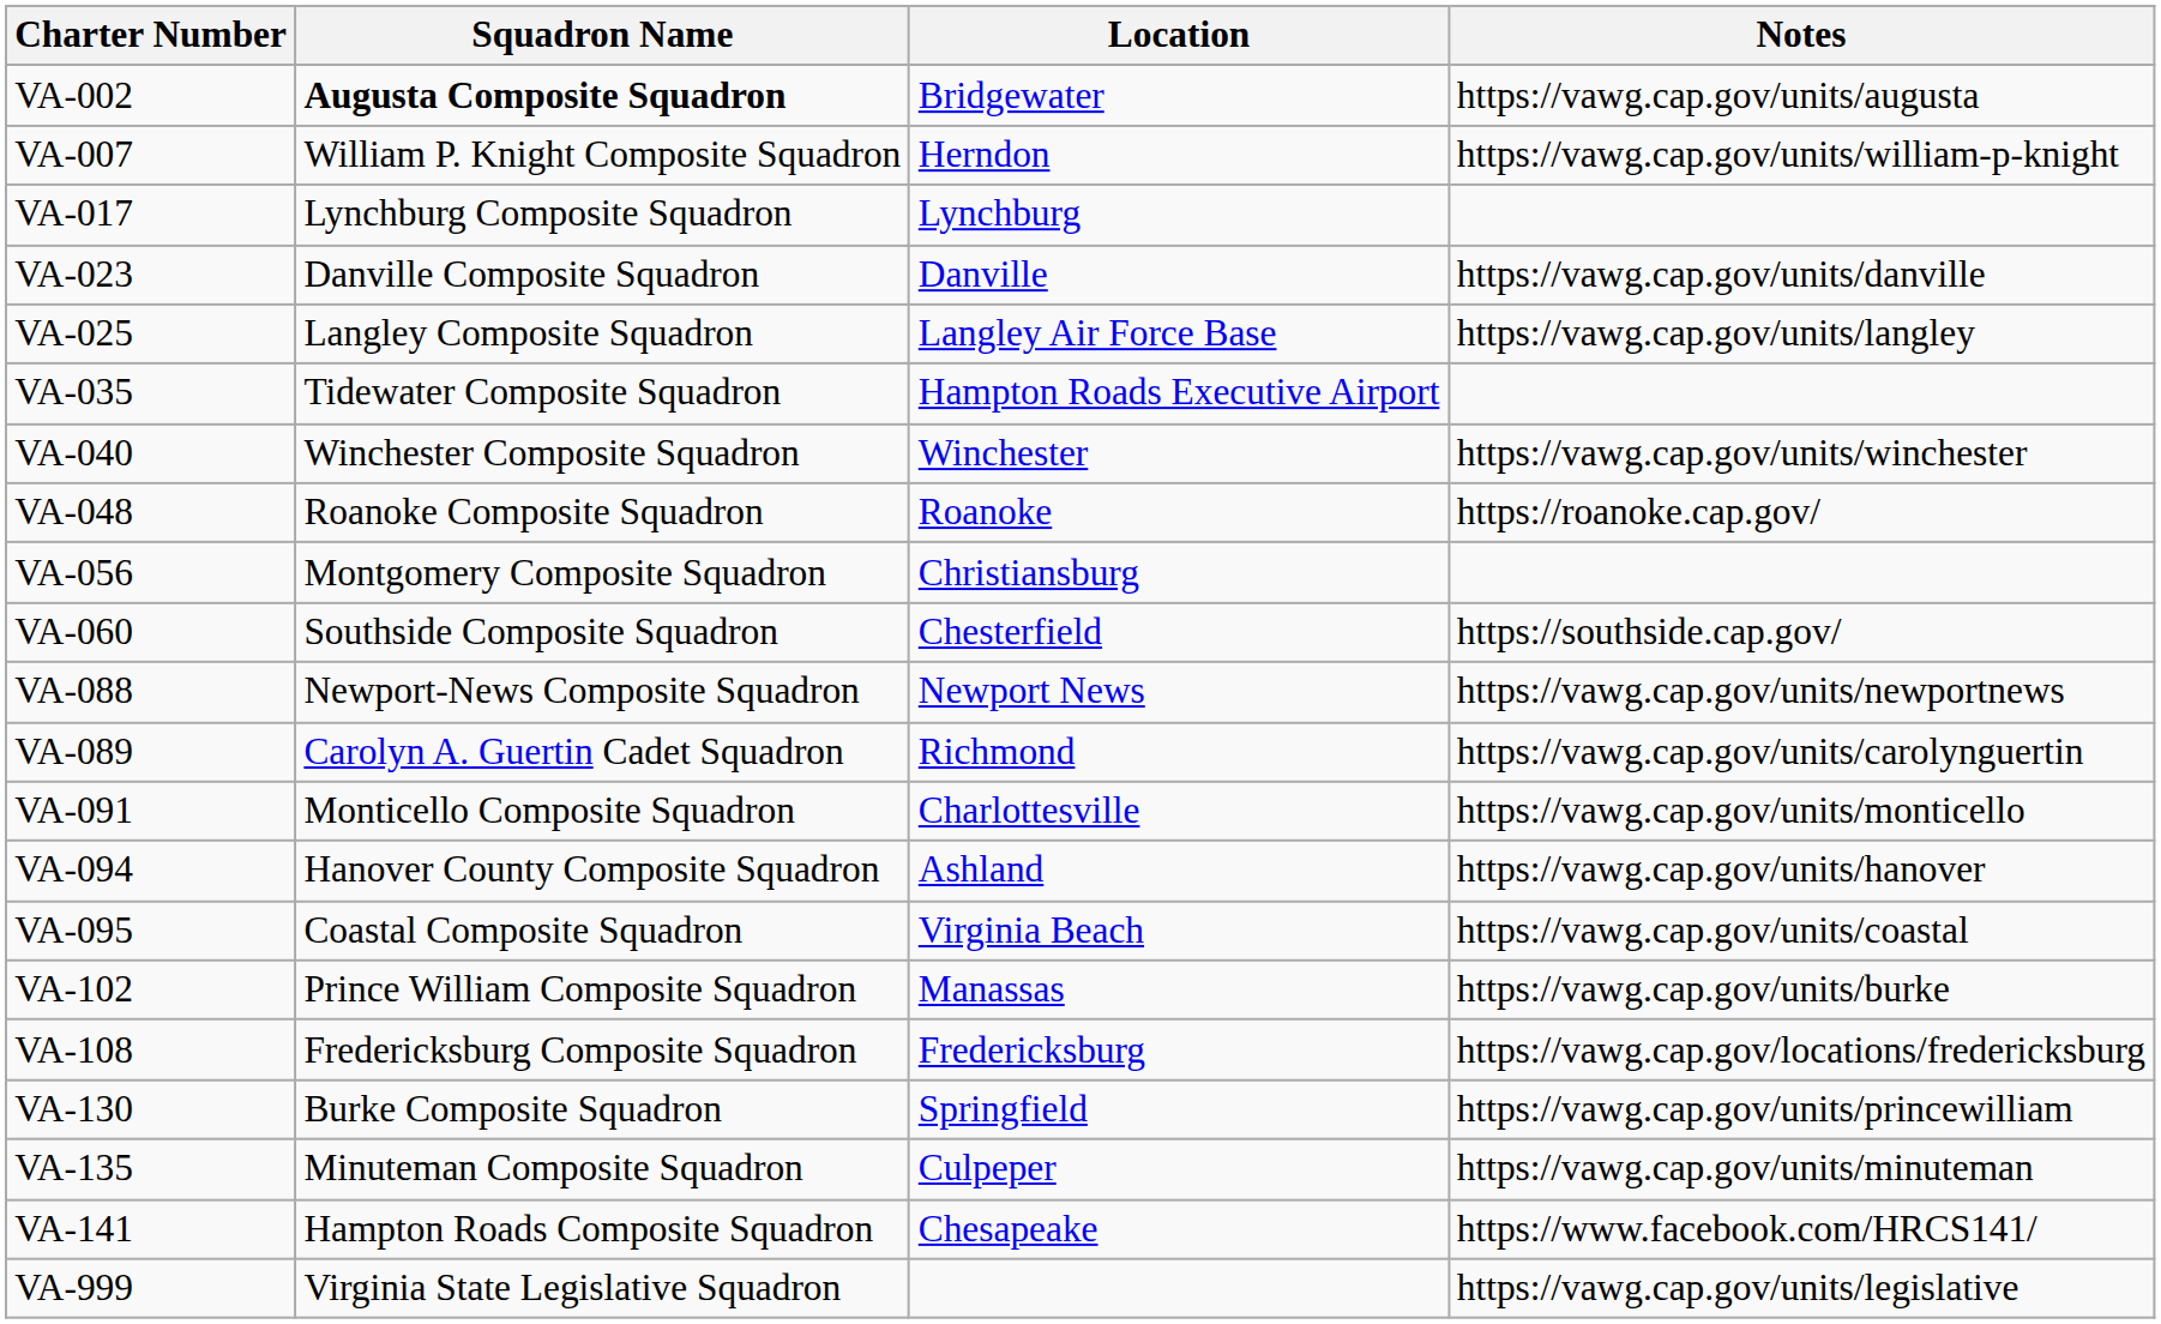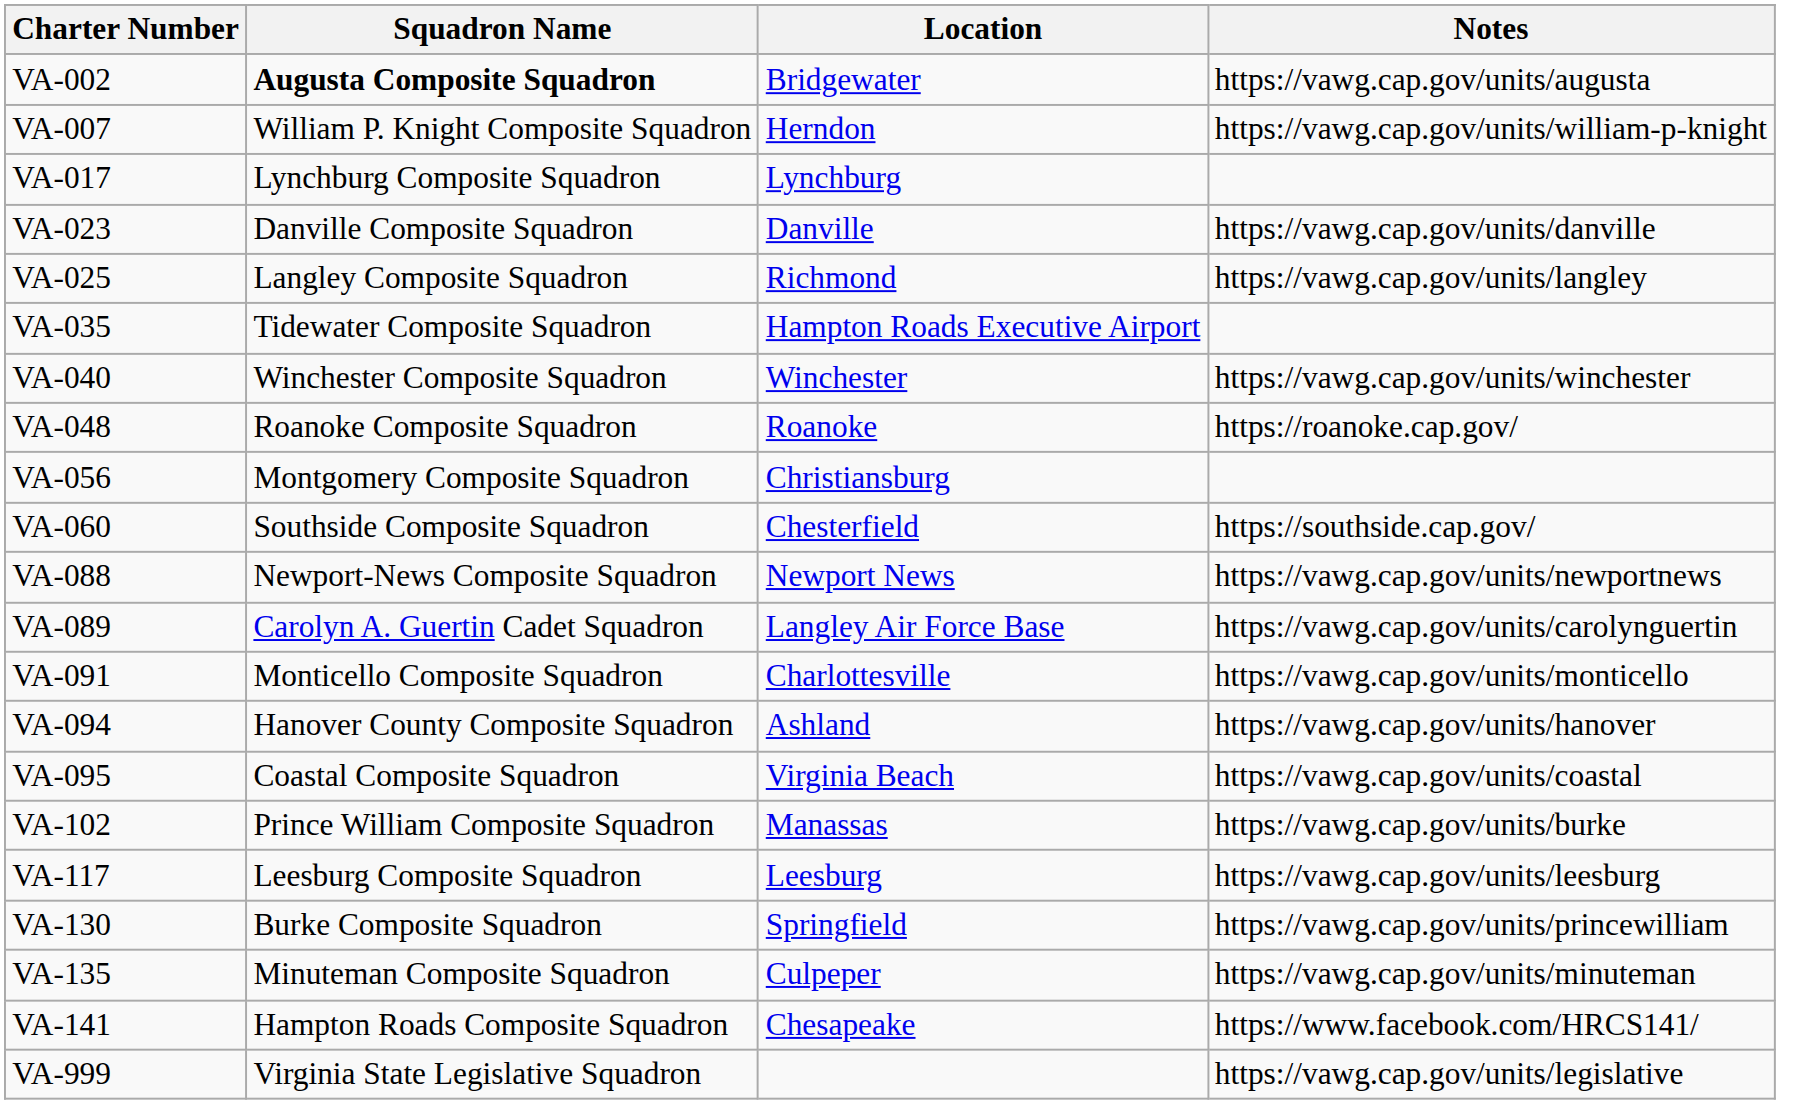 <table class="wikitable">
 <tr>
 <th>Charter Number</th>
 <th>Squadron Name</th>
 <th>Location</th>
 <th>Notes</th>
 </tr>
 <tr>
 <td>VA-002</td>
 <td><strong>Augusta Composite Squadron</strong></td>
 <td><a href='#'>Bridgewater</a></td>
 <td>https://vawg.cap.gov/units/augusta</td>
 </tr>
 <tr>
 <td>VA-007</td>
 <td>William P. Knight Composite Squadron</td>
 <td><a href='#'>Herndon</a></td>
 <td>https://vawg.cap.gov/units/william-p-knight</td>
 </tr>
 <tr>
 <td>VA-017</td>
 <td>Lynchburg Composite Squadron</td>
 <td><a href='#'>Lynchburg</a></td>
 <td></td>
 </tr>
 <tr>
 <td>VA-023</td>
 <td>Danville Composite Squadron</td>
 <td><a href='#'>Danville</a></td>
 <td>https://vawg.cap.gov/units/danville</td>
 </tr>
 <tr>
 <td>VA-025</td>
 <td>Langley Composite Squadron</td>
-<td><a href='#'>Langley Air Force Base</a></td>
+<td><a href='#'>Richmond</a></td>
 <td>https://vawg.cap.gov/units/langley</td>
 </tr>
 <tr>
 <td>VA-035</td>
 <td>Tidewater Composite Squadron</td>
 <td><a href='#'>Hampton Roads Executive Airport</a></td>
 <td></td>
 </tr>
 <tr>
 <td>VA-040</td>
 <td>Winchester Composite Squadron</td>
 <td><a href='#'>Winchester</a></td>
 <td>https://vawg.cap.gov/units/winchester</td>
 </tr>
 <tr>
 <td>VA-048</td>
 <td>Roanoke Composite Squadron</td>
 <td><a href='#'>Roanoke</a></td>
 <td>https://roanoke.cap.gov/</td>
 </tr>
 <tr>
 <td>VA-056</td>
 <td>Montgomery Composite Squadron</td>
 <td><a href='#'>Christiansburg</a></td>
 <td></td>
 </tr>
 <tr>
 <td>VA-060</td>
 <td>Southside Composite Squadron</td>
 <td><a href='#'>Chesterfield</a></td>
 <td>https://southside.cap.gov/</td>
 </tr>
 <tr>
 <td>VA-088</td>
 <td>Newport-News Composite Squadron</td>
 <td><a href='#'>Newport News</a></td>
 <td>https://vawg.cap.gov/units/newportnews</td>
 </tr>
 <tr>
 <td>VA-089</td>
 <td><a href='#'>Carolyn A. Guertin</a> Cadet Squadron</td>
-<td><a href='#'>Richmond</a></td>
+<td><a href='#'>Langley Air Force Base</a></td>
 <td>https://vawg.cap.gov/units/carolynguertin</td>
 </tr>
 <tr>
 <td>VA-091</td>
 <td>Monticello Composite Squadron</td>
 <td><a href='#'>Charlottesville</a></td>
 <td>https://vawg.cap.gov/units/monticello</td>
 </tr>
 <tr>
 <td>VA-094</td>
 <td>Hanover County Composite Squadron</td>
 <td><a href='#'>Ashland</a></td>
 <td>https://vawg.cap.gov/units/hanover</td>
 </tr>
 <tr>
 <td>VA-095</td>
 <td>Coastal Composite Squadron</td>
 <td><a href='#'>Virginia Beach</a></td>
 <td>https://vawg.cap.gov/units/coastal</td>
 </tr>
 <tr>
 <td>VA-102</td>
 <td>Prince William Composite Squadron</td>
 <td><a href='#'>Manassas</a></td>
 <td>https://vawg.cap.gov/units/burke</td>
 </tr>
 <tr>
-<td>VA-108</td>
-<td>Fredericksburg Composite Squadron</td>
-<td><a href='#'>Fredericksburg</a></td>
-<td>https://vawg.cap.gov/locations/fredericksburg</td>
+<td>VA-117</td>
+<td>Leesburg Composite Squadron</td>
+<td><a href='#'>Leesburg</a></td>
+<td>https://vawg.cap.gov/units/leesburg</td>
 </tr>
 <tr>
 <td>VA-130</td>
 <td>Burke Composite Squadron</td>
 <td><a href='#'>Springfield</a></td>
 <td>https://vawg.cap.gov/units/princewilliam</td>
 </tr>
 <tr>
 <td>VA-135</td>
 <td>Minuteman Composite Squadron</td>
 <td><a href='#'>Culpeper</a></td>
 <td>https://vawg.cap.gov/units/minuteman</td>
 </tr>
 <tr>
 <td>VA-141</td>
 <td>Hampton Roads Composite Squadron</td>
 <td><a href='#'>Chesapeake</a></td>
 <td>https://www.facebook.com/HRCS141/</td>
 </tr>
 <tr>
 <td>VA-999</td>
 <td>Virginia State Legislative Squadron</td>
 <td></td>
 <td>https://vawg.cap.gov/units/legislative</td>
 </tr>
 </table>
